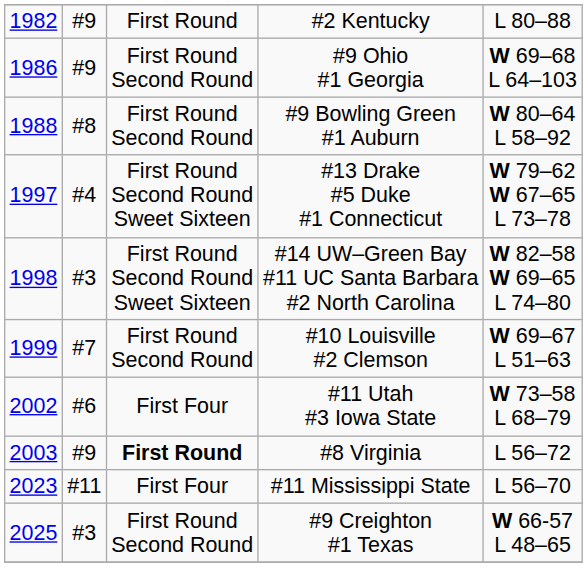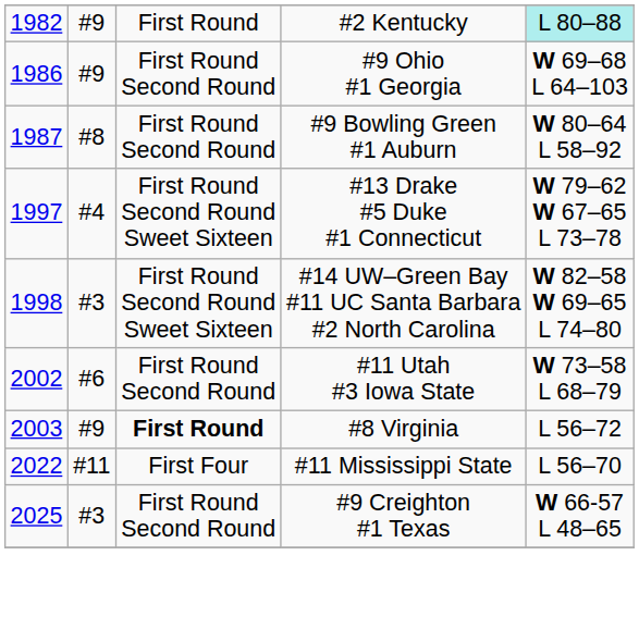 <table class="wikitable" style="text-align:center">
 <tr>
 </tr>
 <tr>
 <td rowspan=1><a href='#'>1982</a></td>
 <td>#9</td>
 <td>First Round</td>
 <td>#2 Kentucky</td>
-<td>L 80–88</td>
+<td style="background: paleturquoise;">L 80–88</td>
 </tr>
 <tr style="text-align:center;">
 <td rowspan=1><a href='#'>1986</a></td>
 <td>#9</td>
 <td>First Round<br>Second Round</td>
 <td>#9 Ohio<br>#1 Georgia</td>
 <td><strong>W</strong> 69–68<br>L 64–103</td>
 </tr>
 <tr style="text-align:center;">
-<td rowspan=1><a href='#'>1988</a></td>
+<td rowspan=1><a href='#'>1987</a></td>
 <td>#8</td>
 <td>First Round<br>Second Round</td>
 <td>#9 Bowling Green<br>#1 Auburn</td>
 <td><strong>W</strong> 80–64<br>L 58–92</td>
 </tr>
 <tr style="text-align:center;">
 <td rowspan=1><a href='#'>1997</a></td>
 <td>#4</td>
 <td>First Round<br>Second Round<br>Sweet Sixteen</td>
 <td>#13 Drake<br>#5 Duke<br>#1 Connecticut</td>
 <td><strong>W</strong> 79–62<br><strong>W</strong> 67–65<br>L 73–78</td>
 </tr>
 <tr style="text-align:center;">
 <td rowspan=1><a href='#'>1998</a></td>
 <td>#3</td>
 <td>First Round<br>Second Round<br>Sweet Sixteen</td>
 <td>#14 UW–Green Bay<br>#11 UC Santa Barbara<br>#2 North Carolina</td>
 <td><strong>W</strong> 82–58<br><strong>W</strong> 69–65<br>L 74–80</td>
 </tr>
 <tr style="text-align:center;">
-<td rowspan=1><a href='#'>1999</a></td>
-<td>#7</td>
-<td>First Round<br>Second Round</td>
-<td>#10 Louisville<br>#2 Clemson</td>
-<td><strong>W</strong> 69–67<br>L 51–63</td>
-</tr>
-<tr style="text-align:center;">
 <td rowspan=1><a href='#'>2002</a></td>
 <td>#6</td>
-<td>First Four</td>
+<td>First Round<br>Second Round</td>
 <td>#11 Utah<br>#3 Iowa State</td>
 <td><strong>W</strong> 73–58<br>L 68–79</td>
 </tr>
 <tr style="text-align:center;">
 <td rowspan=1><a href='#'>2003</a></td>
 <td>#9</td>
 <td><strong>First Round</strong></td>
 <td>#8 Virginia</td>
 <td>L 56–72</td>
 </tr>
 <tr style="text-align:center;">
-<td rowspan=1><a href='#'>2023</a></td>
+<td rowspan=1><a href='#'>2022</a></td>
 <td>#11</td>
 <td>First Four</td>
 <td>#11 Mississippi State</td>
 <td>L 56–70</td>
 </tr>
 <tr style="text-align:center;">
 <td rowspan=1><a href='#'>2025</a></td>
 <td>#3</td>
 <td>First Round<br>Second Round</td>
 <td>#9 Creighton<br>#1 Texas</td>
 <td><strong>W</strong> 66-57<br>L 48–65</td>
 </tr>
 <tr style="text-align:center;">
 </tr>
 </table>
